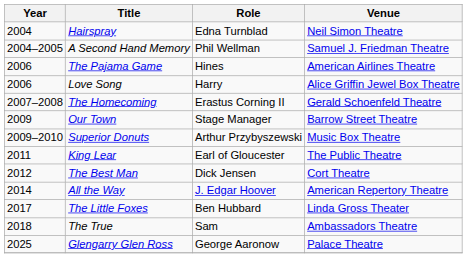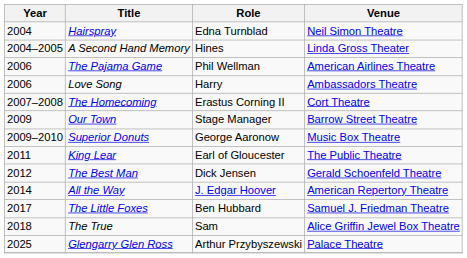 <table class = "wikitable sortable">
 <tr>
 <th>Year</th>
 <th>Title</th>
 <th>Role</th>
 <th class = "unsortable">Venue</th>
 </tr>
 <tr>
 <td>2004</td>
 <td><em><a href='#'>Hairspray</a></em></td>
 <td>Edna Turnblad</td>
 <td><a href='#'>Neil Simon Theatre</a></td>
 </tr>
 <tr>
 <td>2004–2005</td>
 <td><em>A Second Hand Memory</em></td>
-<td>Phil Wellman</td>
-<td><a href='#'>Samuel J. Friedman Theatre</a></td>
+<td>Hines</td>
+<td><a href='#'>Linda Gross Theater</a></td>
 </tr>
 <tr>
 <td>2006</td>
 <td><em><a href='#'>The Pajama Game</a></em></td>
-<td>Hines</td>
+<td>Phil Wellman</td>
 <td><a href='#'>American Airlines Theatre</a></td>
 </tr>
 <tr>
 <td>2006</td>
 <td><em>Love Song</em></td>
 <td>Harry</td>
-<td><a href='#'>Alice Griffin Jewel Box Theatre</a></td>
+<td><a href='#'>Ambassadors Theatre</a></td>
 </tr>
 <tr>
 <td>2007–2008</td>
 <td><em><a href='#'>The Homecoming</a></em></td>
 <td>Erastus Corning II</td>
-<td><a href='#'>Gerald Schoenfeld Theatre</a></td>
+<td><a href='#'>Cort Theatre</a></td>
 </tr>
 <tr>
 <td>2009</td>
 <td><em><a href='#'>Our Town</a></em></td>
 <td>Stage Manager</td>
 <td><a href='#'>Barrow Street Theatre</a></td>
 </tr>
 <tr>
 <td>2009–2010</td>
 <td><em><a href='#'>Superior Donuts</a></em></td>
-<td>Arthur Przybyszewski</td>
+<td>George Aaronow</td>
 <td><a href='#'>Music Box Theatre</a></td>
 </tr>
 <tr>
 <td>2011</td>
 <td><em><a href='#'>King Lear</a></em></td>
 <td>Earl of Gloucester</td>
 <td><a href='#'>The Public Theatre</a></td>
 </tr>
 <tr>
 <td>2012</td>
 <td><em><a href='#'>The Best Man</a></em></td>
 <td>Dick Jensen</td>
-<td><a href='#'>Cort Theatre</a></td>
+<td><a href='#'>Gerald Schoenfeld Theatre</a></td>
 </tr>
 <tr>
 <td>2014</td>
 <td><em><a href='#'>All the Way</a></em></td>
 <td><a href='#'>J. Edgar Hoover</a></td>
 <td><a href='#'>American Repertory Theatre</a></td>
 </tr>
 <tr>
 <td>2017</td>
 <td><em><a href='#'>The Little Foxes</a></em></td>
 <td>Ben Hubbard</td>
-<td><a href='#'>Linda Gross Theater</a></td>
+<td><a href='#'>Samuel J. Friedman Theatre</a></td>
 </tr>
 <tr>
 <td>2018</td>
 <td><em>The True</em></td>
 <td>Sam</td>
-<td><a href='#'>Ambassadors Theatre</a></td>
+<td><a href='#'>Alice Griffin Jewel Box Theatre</a></td>
 </tr>
 <tr>
 <td>2025</td>
 <td><em><a href='#'>Glengarry Glen Ross</a></em></td>
-<td>George Aaronow</td>
+<td>Arthur Przybyszewski</td>
 <td><a href='#'>Palace Theatre</a></td>
 </tr>
 <tr>
 </tr>
 </table>
